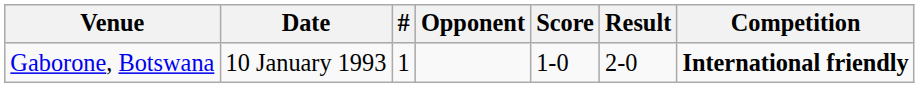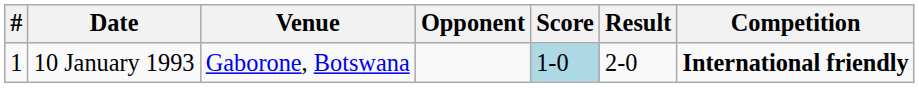 <table class="wikitable">
 <tr>
+<th>#</th>
+<th>Date</th>
 <th>Venue</th>
-<th>Date</th>
-<th>#</th>
 <th>Opponent</th>
 <th>Score</th>
 <th>Result</th>
 <th>Competition</th>
 </tr>
 <tr>
+<td>1</td>
+<td>10 January 1993</td>
 <td><a href='#'>Gaborone</a>, <a href='#'>Botswana</a></td>
-<td>10 January 1993</td>
-<td>1</td>
 <td></td>
-<td>1-0</td>
+<td style="background: lightblue;">1-0</td>
 <td>2-0</td>
 <td><strong>International friendly</strong></td>
 </tr>
 </table>
